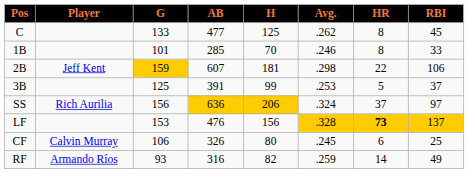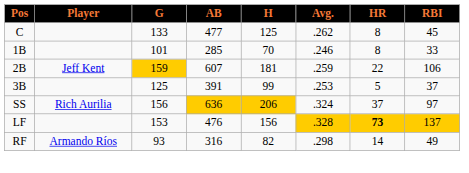 <table class="wikitable sortable">
 <tr>
 <th style="background:black;color:#f47937;" width="5%">Pos</th>
 <th style="background:black;color:#f47937;" width="16%">Player</th>
 <th style="background:black;color:#f47937;" width="9%">G</th>
 <th style="background:black;color:#f47937;" width="9%">AB</th>
 <th style="background:black;color:#f47937;" width="9%">H</th>
 <th style="background:black;color:#f47937;" width="9%">Avg.</th>
 <th style="background:black;color:#f47937;" width="9%">HR</th>
 <th style="background:black;color:#f47937;" width="9%">RBI</th>
 </tr>
 <tr align="center">
 <td>C</td>
 <td></td>
 <td>133</td>
 <td>477</td>
 <td>125</td>
 <td>.262</td>
 <td>8</td>
 <td>45</td>
 </tr>
 <tr align="center">
 <td>1B</td>
 <td></td>
 <td>101</td>
 <td>285</td>
 <td>70</td>
 <td>.246</td>
 <td>8</td>
 <td>33</td>
 </tr>
 <tr align="center">
 <td>2B</td>
 <td><a href='#'>Jeff Kent</a></td>
 <td bgcolor="#FFCC00">159</td>
 <td>607</td>
 <td>181</td>
-<td>.298</td>
+<td>.259</td>
 <td>22</td>
 <td>106</td>
 </tr>
 <tr align="center">
 <td>3B</td>
 <td></td>
 <td>125</td>
 <td>391</td>
 <td>99</td>
 <td>.253</td>
 <td>5</td>
 <td>37</td>
 </tr>
 <tr align="center">
 <td>SS</td>
 <td><a href='#'>Rich Aurilia</a></td>
 <td>156</td>
 <td bgcolor="#FFCC00">636</td>
 <td bgcolor="#FFCC00">206</td>
 <td>.324</td>
 <td>37</td>
 <td>97</td>
 </tr>
 <tr align="center">
 <td>LF</td>
 <td></td>
 <td>153</td>
 <td>476</td>
 <td>156</td>
 <td bgcolor="#FFCC00">.328</td>
 <td bgcolor="#FFCC00"><strong>73</strong></td>
 <td bgcolor="#FFCC00">137</td>
 </tr>
 <tr align="center">
-<td>CF</td>
-<td><a href='#'>Calvin Murray</a></td>
-<td>106</td>
-<td>326</td>
-<td>80</td>
-<td>.245</td>
-<td>6</td>
-<td>25</td>
-</tr>
-<tr align="center">
 <td>RF</td>
 <td><a href='#'>Armando Ríos</a></td>
 <td>93</td>
 <td>316</td>
 <td>82</td>
-<td>.259</td>
+<td>.298</td>
 <td>14</td>
 <td>49</td>
 </tr>
 </table>
